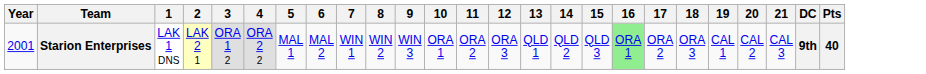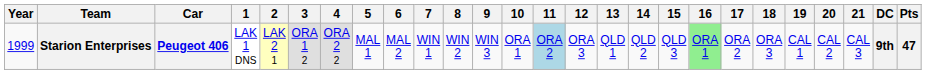 <table class="wikitable" style="text-align:center; font-size:85%">
 <tr>
 <th>Year</th>
 <th>Team</th>
+<th>Car</th>
 <th>1</th>
 <th>2</th>
 <th>3</th>
 <th>4</th>
 <th>5</th>
 <th>6</th>
 <th>7</th>
 <th>8</th>
 <th>9</th>
 <th>10</th>
 <th>11</th>
 <th>12</th>
 <th>13</th>
 <th>14</th>
 <th>15</th>
 <th>16</th>
 <th>17</th>
 <th>18</th>
 <th>19</th>
 <th>20</th>
 <th>21</th>
 <th>DC</th>
 <th>Pts</th>
 </tr>
 <tr>
-<td><a href='#'>2001</a></td>
+<td><a href='#'>1999</a></td>
 <th nowrap>Starion Enterprises</th>
+<th nowrap><a href='#'>Peugeot 406</a></th>
 <td style="background:#FFFFFF;"><a href='#'>LAK<br>1</a><br><small>DNS</small></td>
 <td style="background:#FFFFBF;"><a href='#'>LAK<br>2</a><br><small>1</small></td>
 <td style="background:#DFDFDF;"><a href='#'>ORA<br>1</a><br><small>2</small></td>
 <td style="background:#DFDFDF;"><a href='#'>ORA<br>2</a><br><small>2</small></td>
 <td><a href='#'>MAL<br>1</a></td>
 <td><a href='#'>MAL<br>2</a></td>
 <td><a href='#'>WIN<br>1</a></td>
 <td><a href='#'>WIN<br>2</a></td>
 <td><a href='#'>WIN<br>3</a></td>
 <td><a href='#'>ORA<br>1</a></td>
-<td><a href='#'>ORA<br>2</a></td>
+<td style="background: lightblue;"><a href='#'>ORA<br>2</a></td>
 <td><a href='#'>ORA<br>3</a></td>
 <td><a href='#'>QLD<br>1</a></td>
 <td><a href='#'>QLD<br>2</a></td>
 <td><a href='#'>QLD<br>3</a></td>
 <td style="background: lightgreen;"><a href='#'>ORA<br>1</a></td>
 <td><a href='#'>ORA<br>2</a></td>
 <td><a href='#'>ORA<br>3</a></td>
 <td><a href='#'>CAL<br>1</a></td>
 <td><a href='#'>CAL<br>2</a></td>
 <td><a href='#'>CAL<br>3</a></td>
 <th>9th</th>
-<th>40</th>
+<th>47</th>
 </tr>
 </table>
